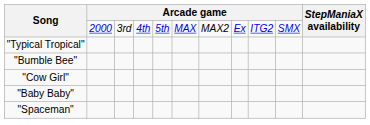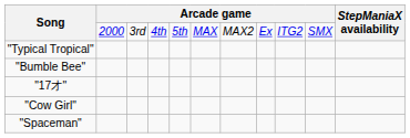 <table class="wikitable" style="text-align:center">
 <tr>
 <th rowspan="2">Song</th>
 <th colspan="9">Arcade game</th>
 <th rowspan="2"><em>StepManiaX</em><br>availability</th>
 </tr>
 <tr>
 <td><em><a href='#'>2000</a></em></td>
 <td><em>3rd</em></td>
 <td><em><a href='#'>4th</a></em></td>
 <td><em><a href='#'>5th</a></em></td>
 <td><em><a href='#'>MAX</a></em></td>
 <td><em>MAX2</em></td>
 <td><em><a href='#'>Ex</a></em></td>
 <td><em><a href='#'>ITG2</a></em></td>
 <td><em><a href='#'>SMX</a></em></td>
 </tr>
 <tr>
 <td>"Typical Tropical"</td>
 <td></td>
 <td></td>
 <td></td>
 <td></td>
 <td></td>
 <td></td>
 <td></td>
 <td></td>
 <td></td>
 <td></td>
 </tr>
 <tr>
 <td>"Bumble Bee"</td>
 <td></td>
 <td></td>
 <td></td>
 <td></td>
 <td></td>
 <td></td>
 <td></td>
 <td></td>
 <td></td>
 <td></td>
 </tr>
 <tr>
-<td>"Cow Girl"</td>
+<td>"17才"</td>
 <td></td>
 <td></td>
 <td></td>
 <td></td>
 <td></td>
 <td></td>
 <td></td>
 <td></td>
 <td></td>
 <td></td>
 </tr>
 <tr>
-<td>"Baby Baby"</td>
+<td>"Cow Girl"</td>
 <td></td>
 <td></td>
 <td></td>
 <td></td>
 <td></td>
 <td></td>
 <td></td>
 <td></td>
 <td></td>
 <td></td>
 </tr>
 <tr>
 <td>"Spaceman"</td>
 <td></td>
 <td></td>
 <td></td>
 <td></td>
 <td></td>
 <td></td>
 <td></td>
 <td></td>
 <td></td>
 <td></td>
 </tr>
 </table>
